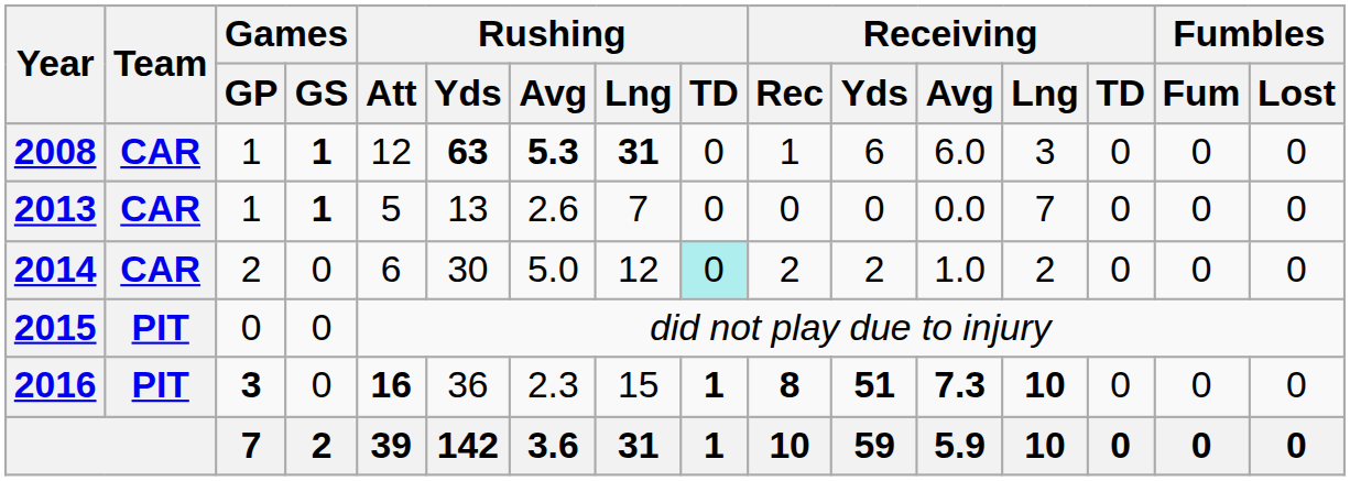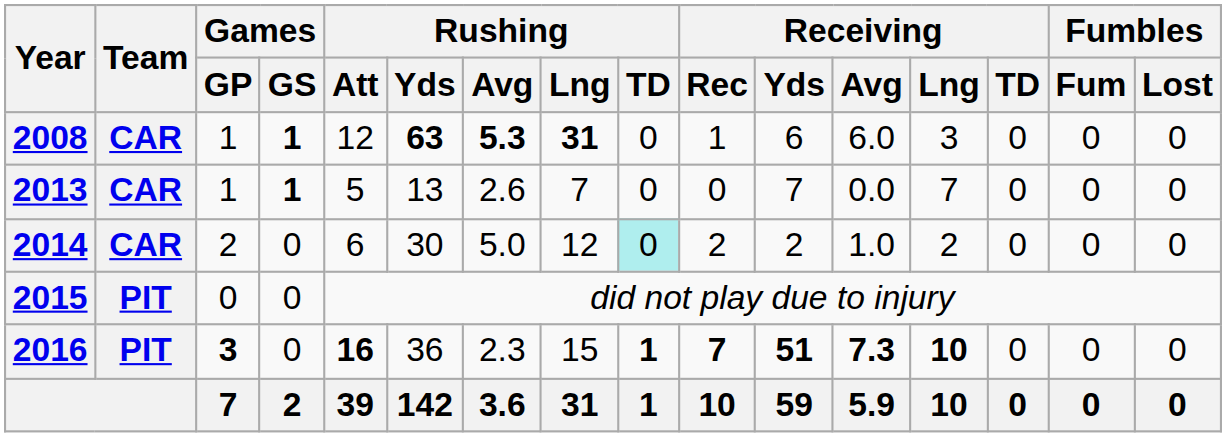 <table class="wikitable" style="text-align: center;">
 <tr>
 <th rowspan="2">Year</th>
 <th rowspan="2">Team</th>
 <th colspan="2">Games</th>
 <th colspan="5">Rushing</th>
 <th colspan="5">Receiving</th>
 <th colspan="2">Fumbles</th>
 </tr>
 <tr>
 <th>GP</th>
 <th>GS</th>
 <th>Att</th>
 <th>Yds</th>
 <th>Avg</th>
 <th>Lng</th>
 <th>TD</th>
 <th>Rec</th>
 <th>Yds</th>
 <th>Avg</th>
 <th>Lng</th>
 <th>TD</th>
 <th>Fum</th>
 <th>Lost</th>
 </tr>
 <tr>
 <th><a href='#'>2008</a></th>
 <th><a href='#'>CAR</a></th>
 <td>1</td>
 <td><strong>1</strong></td>
 <td>12</td>
 <td><strong>63</strong></td>
 <td><strong>5.3</strong></td>
 <td><strong>31</strong></td>
 <td>0</td>
 <td>1</td>
 <td>6</td>
 <td>6.0</td>
 <td>3</td>
 <td>0</td>
 <td>0</td>
 <td>0</td>
 </tr>
 <tr>
 <th><a href='#'>2013</a></th>
 <th><a href='#'>CAR</a></th>
 <td>1</td>
 <td><strong>1</strong></td>
 <td>5</td>
 <td>13</td>
 <td>2.6</td>
 <td>7</td>
 <td>0</td>
 <td>0</td>
-<td>0</td>
+<td>7</td>
 <td>0.0</td>
 <td>7</td>
 <td>0</td>
 <td>0</td>
 <td>0</td>
 </tr>
 <tr>
 <th><a href='#'>2014</a></th>
 <th><a href='#'>CAR</a></th>
 <td>2</td>
 <td>0</td>
 <td>6</td>
 <td>30</td>
 <td>5.0</td>
 <td>12</td>
 <td style="background: paleturquoise;">0</td>
 <td>2</td>
 <td>2</td>
 <td>1.0</td>
 <td>2</td>
 <td>0</td>
 <td>0</td>
 <td>0</td>
 </tr>
 <tr>
 <th><a href='#'>2015</a></th>
 <th><a href='#'>PIT</a></th>
 <td>0</td>
 <td>0</td>
 <td colspan="12"><em>did not play due to injury</em></td>
 </tr>
 <tr>
 <th><a href='#'>2016</a></th>
 <th><a href='#'>PIT</a></th>
 <td><strong>3</strong></td>
 <td>0</td>
 <td><strong>16</strong></td>
 <td>36</td>
 <td>2.3</td>
 <td>15</td>
 <td><strong>1</strong></td>
-<td><strong>8</strong></td>
+<td><strong>7</strong></td>
 <td><strong>51</strong></td>
 <td><strong>7.3</strong></td>
 <td><strong>10</strong></td>
 <td>0</td>
 <td>0</td>
 <td>0</td>
 </tr>
 <tr>
 <th colspan="2"></th>
 <th>7</th>
 <th>2</th>
 <th>39</th>
 <th>142</th>
 <th>3.6</th>
 <th>31</th>
 <th>1</th>
 <th>10</th>
 <th>59</th>
 <th>5.9</th>
 <th>10</th>
 <th>0</th>
 <th>0</th>
 <th>0</th>
 </tr>
 </table>
